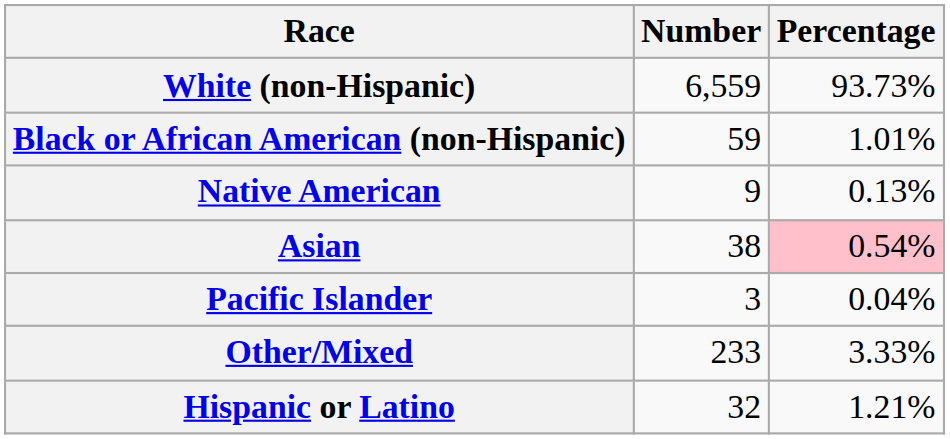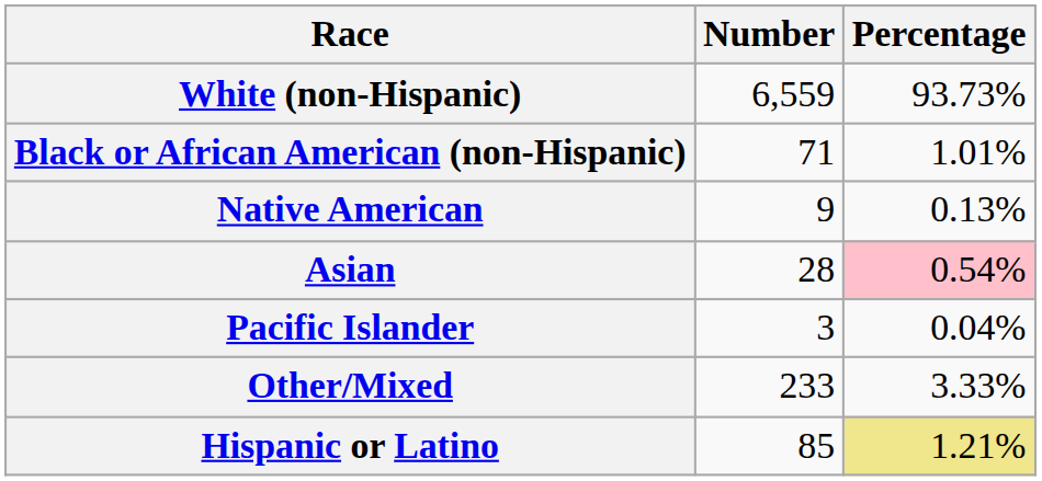 <table class="wikitable" style="text-align:right">
 <tr>
 <th scope="col">Race</th>
 <th scope="col">Number</th>
 <th scope="col">Percentage</th>
 </tr>
 <tr>
 <th scope="row"><a href='#'>White</a> (non-Hispanic)</th>
 <td>6,559</td>
 <td>93.73%</td>
 </tr>
 <tr>
 <th scope="row"><a href='#'>Black or African American</a> (non-Hispanic)</th>
-<td>59</td>
+<td>71</td>
 <td>1.01%</td>
 </tr>
 <tr>
 <th scope="row"><a href='#'>Native American</a></th>
 <td>9</td>
 <td>0.13%</td>
 </tr>
 <tr>
 <th scope="row"><a href='#'>Asian</a></th>
-<td>38</td>
+<td>28</td>
 <td style="background: pink;">0.54%</td>
 </tr>
 <tr>
 <th scope="row"><a href='#'>Pacific Islander</a></th>
 <td>3</td>
 <td>0.04%</td>
 </tr>
 <tr>
 <th scope="row"><a href='#'>Other/Mixed</a></th>
 <td>233</td>
 <td>3.33%</td>
 </tr>
 <tr>
 <th scope="row"><a href='#'>Hispanic</a> or <a href='#'>Latino</a></th>
-<td>32</td>
-<td>1.21%</td>
+<td>85</td>
+<td style="background: khaki;">1.21%</td>
 </tr>
 </table>
